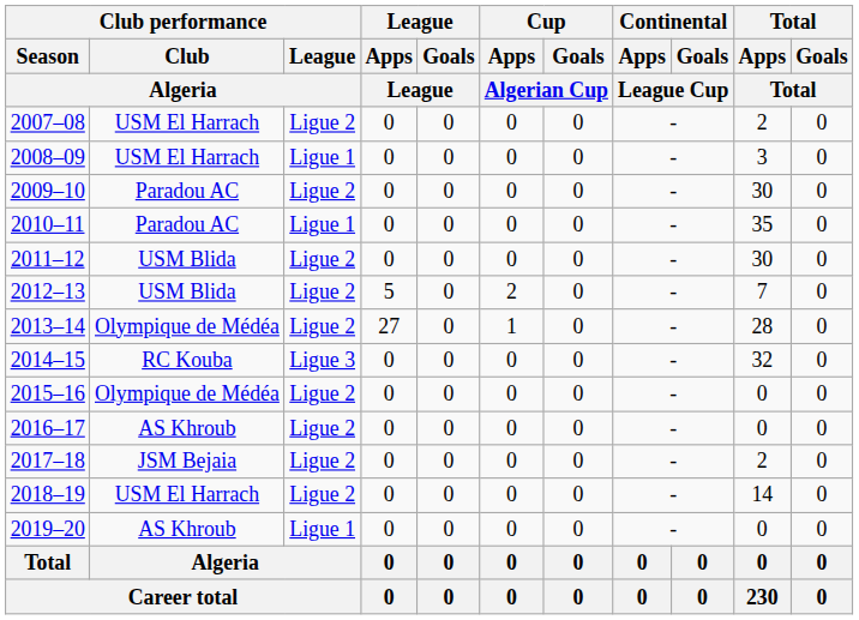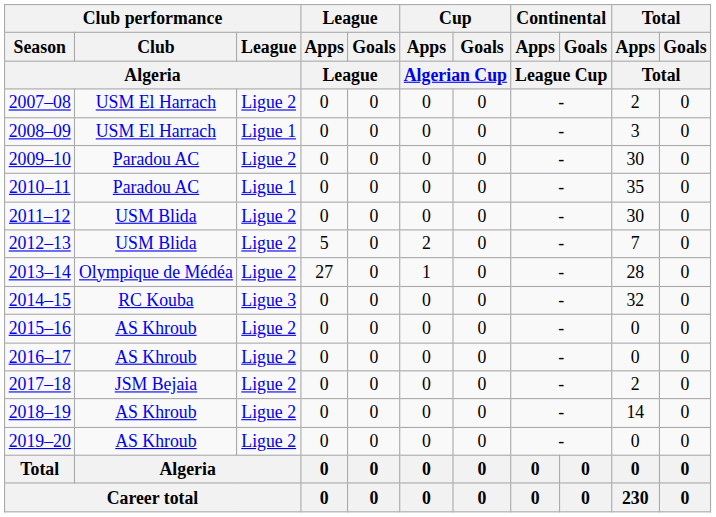 <table class="wikitable" style="text-align:center">
 <tr>
 <th colspan=3>Club performance</th>
 <th colspan=2>League</th>
 <th colspan=2>Cup</th>
 <th colspan=2>Continental</th>
 <th colspan=2>Total</th>
 </tr>
 <tr>
 <th>Season</th>
 <th>Club</th>
 <th>League</th>
 <th>Apps</th>
 <th>Goals</th>
 <th>Apps</th>
 <th>Goals</th>
 <th>Apps</th>
 <th>Goals</th>
 <th>Apps</th>
 <th>Goals</th>
 </tr>
 <tr>
 <th colspan=3>Algeria</th>
 <th colspan=2>League</th>
 <th colspan=2><a href='#'>Algerian Cup</a></th>
 <th colspan=2>League Cup</th>
 <th colspan=2>Total</th>
 </tr>
 <tr>
 <td><a href='#'>2007–08</a></td>
 <td><a href='#'>USM El Harrach</a></td>
 <td><a href='#'>Ligue 2</a></td>
 <td>0</td>
 <td>0</td>
 <td>0</td>
 <td>0</td>
 <td colspan="2">-</td>
 <td>2</td>
 <td>0</td>
 </tr>
 <tr>
 <td><a href='#'>2008–09</a></td>
 <td><a href='#'>USM El Harrach</a></td>
 <td><a href='#'>Ligue 1</a></td>
 <td>0</td>
 <td>0</td>
 <td>0</td>
 <td>0</td>
 <td colspan="2">-</td>
 <td>3</td>
 <td>0</td>
 </tr>
 <tr>
 <td><a href='#'>2009–10</a></td>
 <td><a href='#'>Paradou AC</a></td>
 <td><a href='#'>Ligue 2</a></td>
 <td>0</td>
 <td>0</td>
 <td>0</td>
 <td>0</td>
 <td colspan="2">-</td>
 <td>30</td>
 <td>0</td>
 </tr>
 <tr>
 <td><a href='#'>2010–11</a></td>
 <td><a href='#'>Paradou AC</a></td>
 <td><a href='#'>Ligue 1</a></td>
 <td>0</td>
 <td>0</td>
 <td>0</td>
 <td>0</td>
 <td colspan="2">-</td>
 <td>35</td>
 <td>0</td>
 </tr>
 <tr>
 <td><a href='#'>2011–12</a></td>
 <td><a href='#'>USM Blida</a></td>
 <td><a href='#'>Ligue 2</a></td>
 <td>0</td>
 <td>0</td>
 <td>0</td>
 <td>0</td>
 <td colspan="2">-</td>
 <td>30</td>
 <td>0</td>
 </tr>
 <tr>
 <td><a href='#'>2012–13</a></td>
 <td><a href='#'>USM Blida</a></td>
 <td><a href='#'>Ligue 2</a></td>
 <td>5</td>
 <td>0</td>
 <td>2</td>
 <td>0</td>
 <td colspan="2">-</td>
 <td>7</td>
 <td>0</td>
 </tr>
 <tr>
 <td><a href='#'>2013–14</a></td>
 <td><a href='#'>Olympique de Médéa</a></td>
 <td><a href='#'>Ligue 2</a></td>
 <td>27</td>
 <td>0</td>
 <td>1</td>
 <td>0</td>
 <td colspan="2">-</td>
 <td>28</td>
 <td>0</td>
 </tr>
 <tr>
 <td><a href='#'>2014–15</a></td>
 <td><a href='#'>RC Kouba</a></td>
 <td><a href='#'>Ligue 3</a></td>
 <td>0</td>
 <td>0</td>
 <td>0</td>
 <td>0</td>
 <td colspan="2">-</td>
 <td>32</td>
 <td>0</td>
 </tr>
 <tr>
 <td><a href='#'>2015–16</a></td>
-<td><a href='#'>Olympique de Médéa</a></td>
+<td><a href='#'>AS Khroub</a></td>
 <td><a href='#'>Ligue 2</a></td>
 <td>0</td>
 <td>0</td>
 <td>0</td>
 <td>0</td>
 <td colspan="2">-</td>
 <td>0</td>
 <td>0</td>
 </tr>
 <tr>
 <td><a href='#'>2016–17</a></td>
 <td><a href='#'>AS Khroub</a></td>
 <td><a href='#'>Ligue 2</a></td>
 <td>0</td>
 <td>0</td>
 <td>0</td>
 <td>0</td>
 <td colspan="2">-</td>
 <td>0</td>
 <td>0</td>
 </tr>
 <tr>
 <td><a href='#'>2017–18</a></td>
 <td><a href='#'>JSM Bejaia</a></td>
 <td><a href='#'>Ligue 2</a></td>
 <td>0</td>
 <td>0</td>
 <td>0</td>
 <td>0</td>
 <td colspan="2">-</td>
 <td>2</td>
 <td>0</td>
 </tr>
 <tr>
 <td><a href='#'>2018–19</a></td>
-<td><a href='#'>USM El Harrach</a></td>
+<td><a href='#'>AS Khroub</a></td>
 <td><a href='#'>Ligue 2</a></td>
 <td>0</td>
 <td>0</td>
 <td>0</td>
 <td>0</td>
 <td colspan="2">-</td>
 <td>14</td>
 <td>0</td>
 </tr>
 <tr>
 <td><a href='#'>2019–20</a></td>
 <td><a href='#'>AS Khroub</a></td>
-<td><a href='#'>Ligue 1</a></td>
+<td><a href='#'>Ligue 2</a></td>
 <td>0</td>
 <td>0</td>
 <td>0</td>
 <td>0</td>
 <td colspan="2">-</td>
 <td>0</td>
 <td>0</td>
 </tr>
 <tr>
 <th>Total</th>
 <th colspan=2>Algeria</th>
 <th>0</th>
 <th>0</th>
 <th>0</th>
 <th>0</th>
 <th>0</th>
 <th>0</th>
 <th>0</th>
 <th>0</th>
 </tr>
 <tr>
 <th colspan=3>Career total</th>
 <th>0</th>
 <th>0</th>
 <th>0</th>
 <th>0</th>
 <th>0</th>
 <th>0</th>
 <th>230</th>
 <th>0</th>
 </tr>
 </table>
